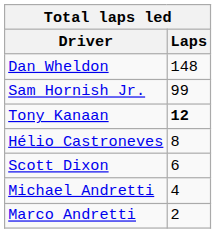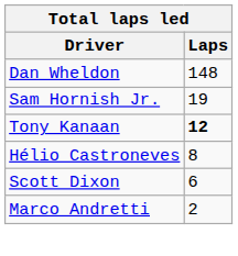 <table class="wikitable">
 <tr>
 <th colspan=2>Total laps led</th>
 </tr>
 <tr>
 <th>Driver</th>
 <th>Laps</th>
 </tr>
 <tr>
 <td><a href='#'>Dan Wheldon</a></td>
 <td>148</td>
 </tr>
 <tr>
 <td><a href='#'>Sam Hornish Jr.</a></td>
-<td>99</td>
+<td>19</td>
 </tr>
 <tr>
 <td><a href='#'>Tony Kanaan</a></td>
 <td><strong>12</strong></td>
 </tr>
 <tr>
 <td><a href='#'>Hélio Castroneves</a></td>
 <td>8</td>
 </tr>
 <tr>
 <td><a href='#'>Scott Dixon</a></td>
 <td>6</td>
 </tr>
 <tr>
-<td><a href='#'>Michael Andretti</a></td>
-<td>4</td>
-</tr>
-<tr>
 <td><a href='#'>Marco Andretti</a></td>
 <td>2</td>
 </tr>
 </table>
